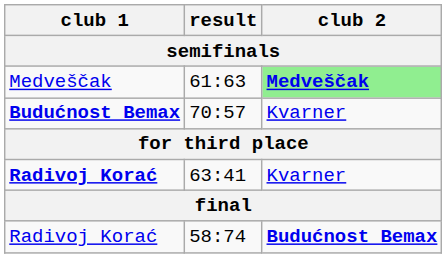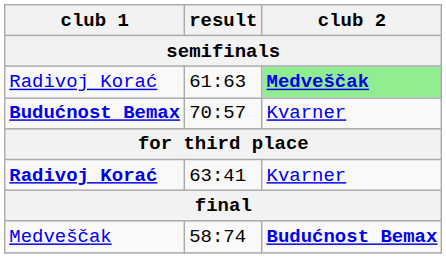 <table class="wikitable">
 <tr>
 <th>club 1</th>
 <th>result</th>
 <th>club 2</th>
 </tr>
 <tr>
 <th colspan="3">semifinals</th>
 </tr>
 <tr>
-<td> <a href='#'>Medveščak</a></td>
+<td> <a href='#'>Radivoj Korać</a></td>
 <td>61:63</td>
 <td style="background: lightgreen;"> <strong><a href='#'>Medveščak</a></strong></td>
 </tr>
 <tr>
 <td> <strong><a href='#'>Budućnost Bemax</a></strong></td>
 <td>70:57</td>
 <td> <a href='#'>Kvarner</a></td>
 </tr>
 <tr>
 <th colspan="3">for third place</th>
 </tr>
 <tr>
 <td> <strong><a href='#'>Radivoj Korać</a></strong></td>
 <td>63:41</td>
 <td> <a href='#'>Kvarner</a></td>
 </tr>
 <tr>
 <th colspan="3">final</th>
 </tr>
 <tr>
-<td> <a href='#'>Radivoj Korać</a></td>
+<td> <a href='#'>Medveščak</a></td>
 <td>58:74</td>
 <td> <strong><a href='#'>Budućnost Bemax</a></strong></td>
 </tr>
 </table>
